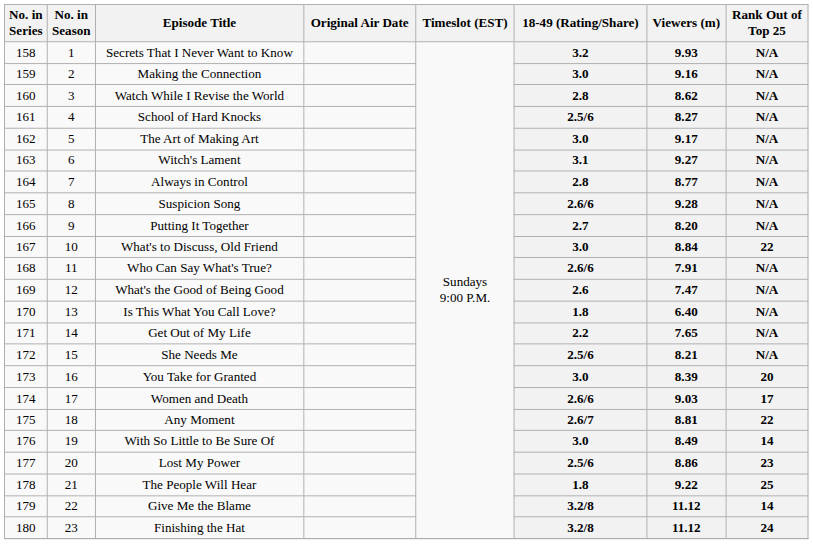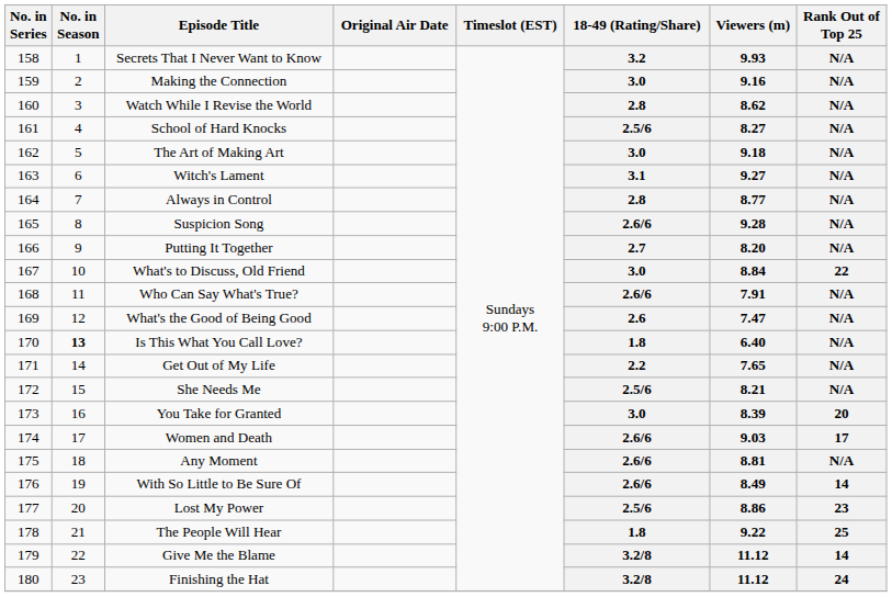 <table class="wikitable" style="font-size:90%; text-align:center; width: 100%; margin-left: auto; margin-right: auto;">
 <tr>
 <th>No. in<br>Series</th>
 <th>No. in<br>Season</th>
 <th>Episode Title</th>
 <th>Original Air Date</th>
 <th>Timeslot (EST)</th>
 <th>18-49 (Rating/Share)</th>
 <th>Viewers (m)</th>
 <th>Rank Out of<br>Top 25</th>
 </tr>
 <tr>
 <td style="text-align:center">158</td>
 <td style="text-align:center">1</td>
 <td>Secrets That I Never Want to Know</td>
 <td></td>
 <td style="text-align:center" rowspan=23>Sundays<br>9:00 P.M.</td>
 <th style="text-align:center">3.2</th>
 <th style="text-align:center">9.93</th>
 <th style="text-align:center">N/A</th>
 </tr>
 <tr>
 <td style="text-align:center">159</td>
 <td style="text-align:center">2</td>
 <td>Making the Connection</td>
 <td></td>
 <th style="text-align:center">3.0</th>
 <th style="text-align:center">9.16</th>
 <th style="text-align:center">N/A</th>
 </tr>
 <tr>
 <td style="text-align:center">160</td>
 <td style="text-align:center">3</td>
 <td>Watch While I Revise the World</td>
 <td></td>
 <th style="text-align:center">2.8</th>
 <th style="text-align:center">8.62</th>
 <th style="text-align:center">N/A</th>
 </tr>
 <tr>
 <td style="text-align:center">161</td>
 <td style="text-align:center">4</td>
 <td>School of Hard Knocks</td>
 <td></td>
 <th style="text-align:center">2.5/6</th>
 <th style="text-align:center">8.27</th>
 <th style="text-align:center">N/A</th>
 </tr>
 <tr>
 <td style="text-align:center">162</td>
 <td style="text-align:center">5</td>
 <td>The Art of Making Art</td>
 <td></td>
 <th style="text-align:center">3.0</th>
-<th style="text-align:center">9.17</th>
+<th style="text-align:center">9.18</th>
 <th style="text-align:center">N/A</th>
 </tr>
 <tr>
 <td style="text-align:center">163</td>
 <td style="text-align:center">6</td>
 <td>Witch's Lament</td>
 <td></td>
 <th style="text-align:center">3.1</th>
 <th style="text-align:center">9.27</th>
 <th style="text-align:center">N/A</th>
 </tr>
 <tr>
 <td style="text-align:center">164</td>
 <td style="text-align:center">7</td>
 <td>Always in Control</td>
 <td></td>
 <th style="text-align:center">2.8</th>
 <th style="text-align:center">8.77</th>
 <th style="text-align:center">N/A</th>
 </tr>
 <tr>
 <td style="text-align:center">165</td>
 <td style="text-align:center">8</td>
 <td>Suspicion Song</td>
 <td></td>
 <th style="text-align:center">2.6/6</th>
 <th style="text-align:center">9.28</th>
 <th style="text-align:center">N/A</th>
 </tr>
 <tr>
 <td style="text-align:center">166</td>
 <td style="text-align:center">9</td>
 <td>Putting It Together</td>
 <td></td>
 <th style="text-align:center">2.7</th>
 <th style="text-align:center">8.20</th>
 <th style="text-align:center">N/A</th>
 </tr>
 <tr>
 <td style="text-align:center">167</td>
 <td style="text-align:center">10</td>
 <td>What's to Discuss, Old Friend</td>
 <td></td>
 <th style="text-align:center">3.0</th>
 <th style="text-align:center">8.84</th>
 <th style="text-align:center">22</th>
 </tr>
 <tr>
 <td style="text-align:center">168</td>
 <td style="text-align:center">11</td>
 <td>Who Can Say What's True?</td>
 <td></td>
 <th style="text-align:center">2.6/6</th>
 <th style="text-align:center">7.91</th>
 <th style="text-align:center">N/A</th>
 </tr>
 <tr>
 <td style="text-align:center">169</td>
 <td style="text-align:center">12</td>
 <td>What's the Good of Being Good</td>
 <td></td>
 <th style="text-align:center">2.6</th>
 <th style="text-align:center">7.47</th>
 <th style="text-align:center">N/A</th>
 </tr>
 <tr>
 <td style="text-align:center">170</td>
-<td style="text-align:center">13</td>
+<td style="text-align:center"><strong>13</strong></td>
 <td>Is This What You Call Love?</td>
 <td></td>
 <th style="text-align:center">1.8</th>
 <th style="text-align:center">6.40</th>
 <th style="text-align:center">N/A</th>
 </tr>
 <tr>
 <td style="text-align:center">171</td>
 <td style="text-align:center">14</td>
 <td>Get Out of My Life</td>
 <td></td>
 <th style="text-align:center">2.2</th>
 <th style="text-align:center">7.65</th>
 <th style="text-align:center">N/A</th>
 </tr>
 <tr>
 <td style="text-align:center">172</td>
 <td style="text-align:center">15</td>
 <td>She Needs Me</td>
 <td></td>
 <th style="text-align:center">2.5/6</th>
 <th style="text-align:center">8.21</th>
 <th style="text-align:center">N/A</th>
 </tr>
 <tr>
 <td style="text-align:center">173</td>
 <td style="text-align:center">16</td>
 <td>You Take for Granted</td>
 <td></td>
 <th style="text-align:center">3.0</th>
 <th style="text-align:center">8.39</th>
 <th style="text-align:center">20</th>
 </tr>
 <tr>
 <td style="text-align:center">174</td>
 <td style="text-align:center">17</td>
 <td>Women and Death</td>
 <td></td>
 <th style="text-align:center">2.6/6</th>
 <th style="text-align:center">9.03</th>
 <th style="text-align:center">17</th>
 </tr>
 <tr>
 <td style="text-align:center">175</td>
 <td style="text-align:center">18</td>
 <td>Any Moment</td>
 <td></td>
-<th style="text-align:center">2.6/7</th>
+<th style="text-align:center">2.6/6</th>
 <th style="text-align:center">8.81</th>
-<th style="text-align:center">22</th>
+<th style="text-align:center">N/A</th>
 </tr>
 <tr>
 <td style="text-align:center">176</td>
 <td style="text-align:center">19</td>
 <td>With So Little to Be Sure Of</td>
 <td></td>
-<th style="text-align:center">3.0</th>
+<th style="text-align:center">2.6/6</th>
 <th style="text-align:center">8.49</th>
 <th style="text-align:center">14</th>
 </tr>
 <tr>
 <td style="text-align:center">177</td>
 <td style="text-align:center">20</td>
 <td>Lost My Power</td>
 <td></td>
 <th style="text-align:center">2.5/6</th>
 <th style="text-align:center">8.86</th>
 <th style="text-align:center">23</th>
 </tr>
 <tr>
 <td style="text-align:center">178</td>
 <td style="text-align:center">21</td>
 <td>The People Will Hear</td>
 <td></td>
 <th style="text-align:center">1.8</th>
 <th style="text-align:center">9.22</th>
 <th style="text-align:center">25</th>
 </tr>
 <tr>
 <td style="text-align:center">179</td>
 <td style="text-align:center">22</td>
 <td>Give Me the Blame</td>
 <td></td>
 <th style="text-align:center">3.2/8</th>
 <th style="text-align:center">11.12</th>
 <th style="text-align:center">14</th>
 </tr>
 <tr>
 <td style="text-align:center">180</td>
 <td style="text-align:center">23</td>
 <td>Finishing the Hat</td>
 <td></td>
 <th style="text-align:center">3.2/8</th>
 <th style="text-align:center">11.12</th>
 <th style="text-align:center">24</th>
 </tr>
 <tr>
 </tr>
 </table>
